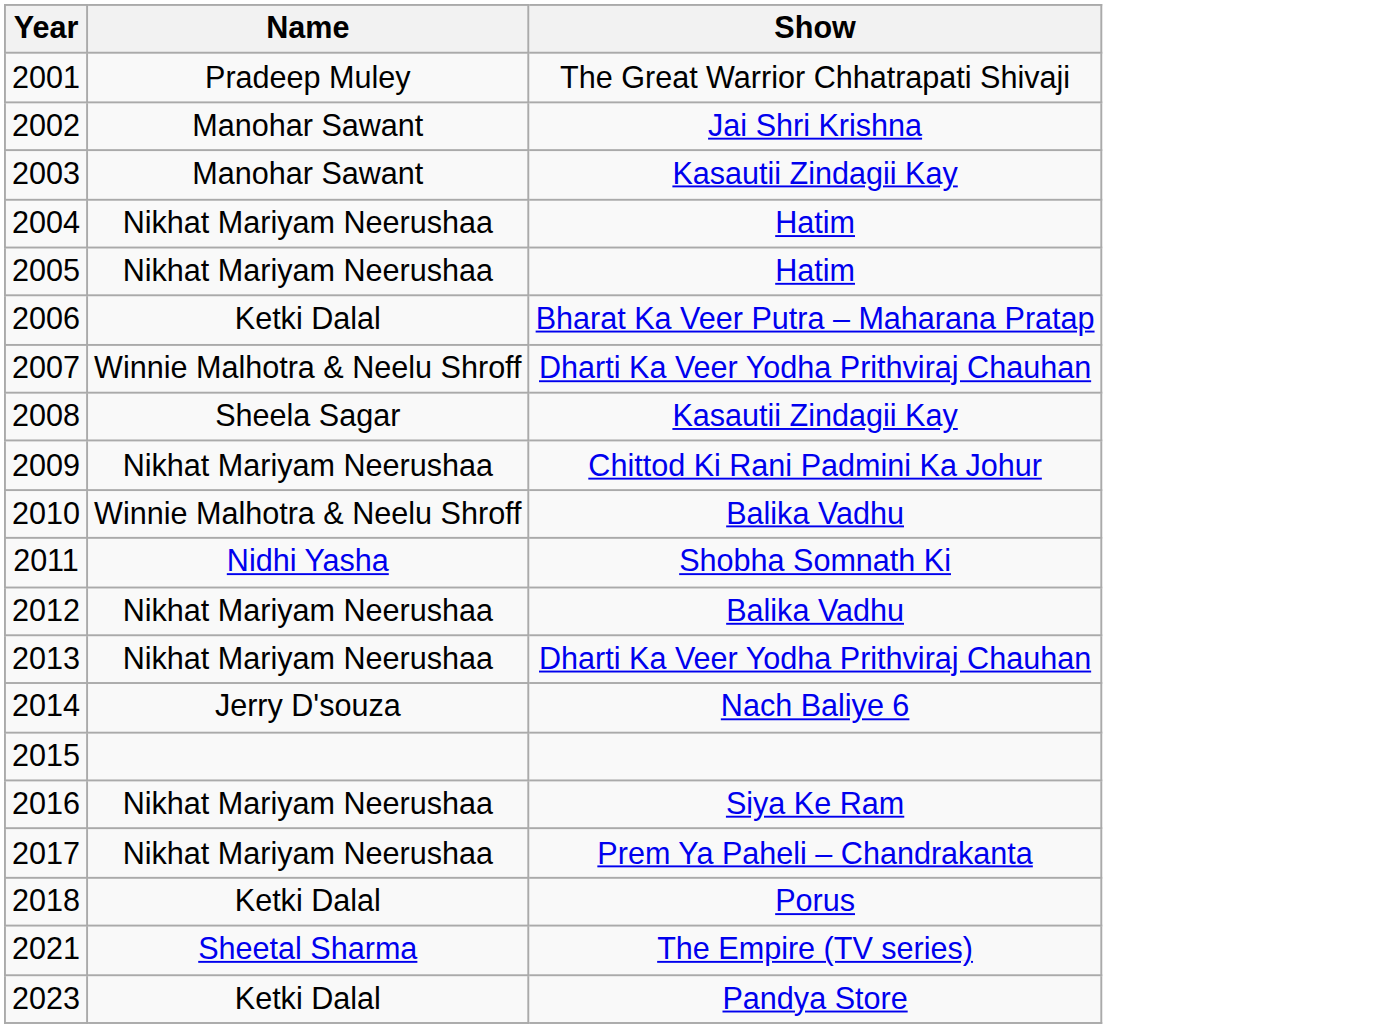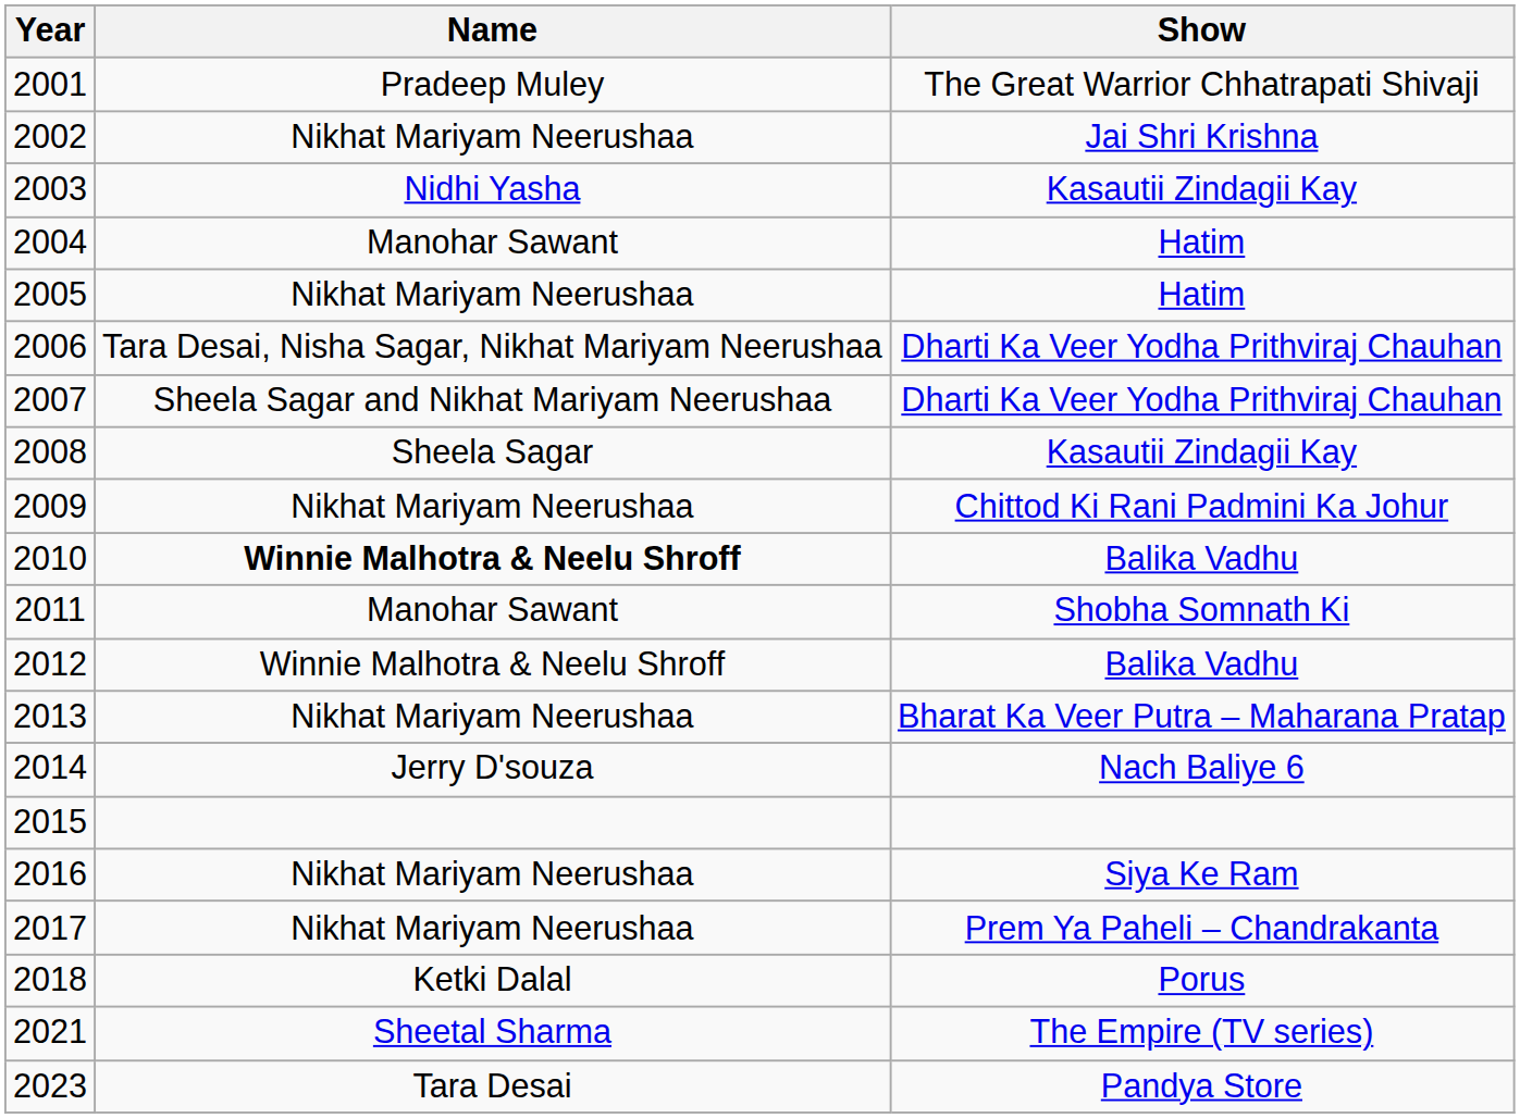 <table class="wikitable sortable" style="text-align:center;">
 <tr>
 <th>Year</th>
 <th>Name</th>
 <th>Show</th>
 </tr>
 <tr>
 <td>2001</td>
 <td>Pradeep Muley</td>
 <td>The Great Warrior Chhatrapati Shivaji</td>
 </tr>
 <tr>
 <td>2002</td>
-<td>Manohar Sawant</td>
+<td>Nikhat Mariyam Neerushaa</td>
 <td><a href='#'>Jai Shri Krishna</a></td>
 </tr>
 <tr>
 <td>2003</td>
-<td>Manohar Sawant</td>
+<td><a href='#'>Nidhi Yasha</a></td>
 <td><a href='#'>Kasautii Zindagii Kay</a></td>
 </tr>
 <tr>
 <td>2004</td>
-<td>Nikhat Mariyam Neerushaa</td>
+<td>Manohar Sawant</td>
 <td><a href='#'>Hatim</a></td>
 </tr>
 <tr>
 <td>2005</td>
 <td>Nikhat Mariyam Neerushaa</td>
 <td><a href='#'>Hatim</a></td>
 </tr>
 <tr>
 <td>2006</td>
-<td>Ketki Dalal</td>
-<td><a href='#'>Bharat Ka Veer Putra – Maharana Pratap</a></td>
+<td>Tara Desai, Nisha Sagar, Nikhat Mariyam Neerushaa</td>
+<td><a href='#'>Dharti Ka Veer Yodha Prithviraj Chauhan</a></td>
 </tr>
 <tr>
 <td>2007</td>
-<td>Winnie Malhotra & Neelu Shroff</td>
+<td>Sheela Sagar and Nikhat Mariyam Neerushaa</td>
 <td><a href='#'>Dharti Ka Veer Yodha Prithviraj Chauhan</a></td>
 </tr>
 <tr>
 <td>2008</td>
 <td>Sheela Sagar</td>
 <td><a href='#'>Kasautii Zindagii Kay</a></td>
 </tr>
 <tr>
 <td>2009</td>
 <td>Nikhat Mariyam Neerushaa</td>
 <td><a href='#'>Chittod Ki Rani Padmini Ka Johur</a></td>
 </tr>
 <tr>
 <td>2010</td>
-<td>Winnie Malhotra & Neelu Shroff</td>
+<td><strong>Winnie Malhotra & Neelu Shroff</strong></td>
 <td><a href='#'>Balika Vadhu</a></td>
 </tr>
 <tr>
 <td>2011</td>
-<td><a href='#'>Nidhi Yasha</a></td>
+<td>Manohar Sawant</td>
 <td><a href='#'>Shobha Somnath Ki</a></td>
 </tr>
 <tr>
 <td>2012</td>
-<td>Nikhat Mariyam Neerushaa</td>
+<td>Winnie Malhotra & Neelu Shroff</td>
 <td><a href='#'>Balika Vadhu</a></td>
 </tr>
 <tr>
 <td>2013</td>
 <td>Nikhat Mariyam Neerushaa</td>
-<td><a href='#'>Dharti Ka Veer Yodha Prithviraj Chauhan</a></td>
+<td><a href='#'>Bharat Ka Veer Putra – Maharana Pratap</a></td>
 </tr>
 <tr>
 <td>2014</td>
 <td>Jerry D'souza</td>
 <td><a href='#'>Nach Baliye 6</a></td>
 </tr>
 <tr>
 <td>2015</td>
 <td></td>
 <td></td>
 </tr>
 <tr>
 <td>2016</td>
 <td>Nikhat Mariyam Neerushaa</td>
 <td><a href='#'>Siya Ke Ram</a></td>
 </tr>
 <tr>
 <td>2017</td>
 <td>Nikhat Mariyam Neerushaa</td>
 <td><a href='#'>Prem Ya Paheli – Chandrakanta</a></td>
 </tr>
 <tr>
 <td>2018</td>
 <td>Ketki Dalal</td>
 <td><a href='#'>Porus</a></td>
 </tr>
 <tr>
 <td>2021</td>
 <td><a href='#'>Sheetal Sharma</a></td>
 <td><a href='#'>The Empire (TV series)</a></td>
 </tr>
 <tr>
 <td>2023</td>
-<td>Ketki Dalal</td>
+<td>Tara Desai</td>
 <td><a href='#'>Pandya Store</a></td>
 </tr>
 </table>
